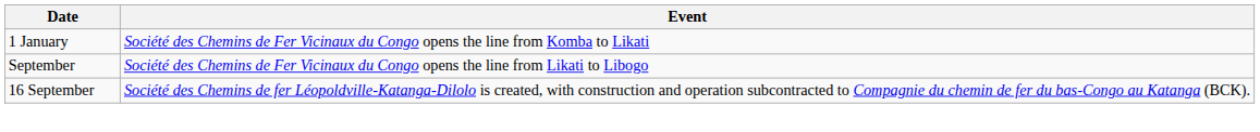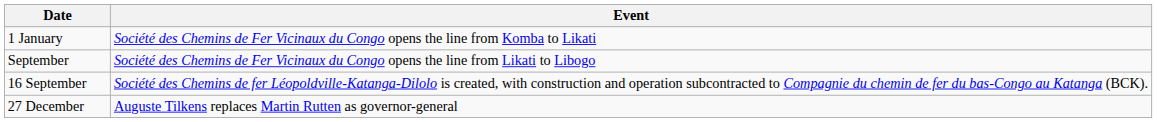 <table class=wikitable>
 <tr>
 <th style="width:7em">Date</th>
 <th>Event</th>
 </tr>
 <tr>
 <td>1 January</td>
 <td><em><a href='#'>Société des Chemins de Fer Vicinaux du Congo</a></em> opens the line from <a href='#'>Komba</a> to <a href='#'>Likati</a></td>
 </tr>
 <tr>
 <td>September</td>
 <td><em><a href='#'>Société des Chemins de Fer Vicinaux du Congo</a></em> opens the line from <a href='#'>Likati</a> to <a href='#'>Libogo</a></td>
 </tr>
 <tr>
 <td>16 September</td>
 <td><em><a href='#'>Société des Chemins de fer Léopoldville-Katanga-Dilolo</a></em> is created, with construction and operation subcontracted to <em><a href='#'>Compagnie du chemin de fer du bas-Congo au Katanga</a></em> (BCK).</td>
 </tr>
+<tr>
+<td>27 December</td>
+<td><a href='#'>Auguste Tilkens</a> replaces <a href='#'>Martin Rutten</a>  as governor-general</td>
+</tr>
 </table>
